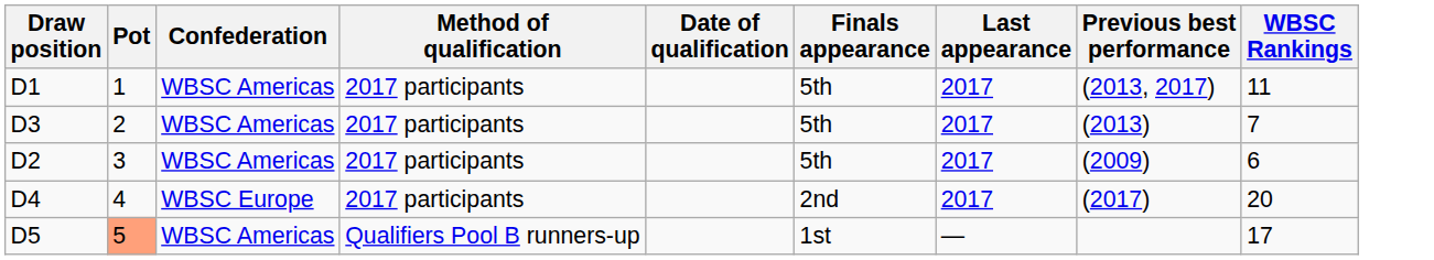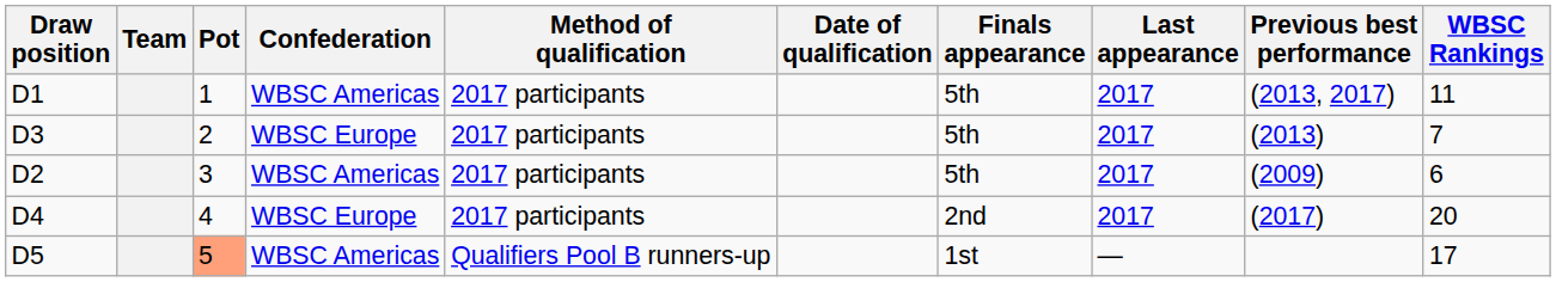 <table class="wikitable sortable plainrowheaders">
 <tr>
 <th scope="col">Draw<br>position</th>
+<th scope="col">Team</th>
 <th scope="col">Pot</th>
 <th scope="col">Confederation</th>
 <th scope="col">Method of<br>qualification</th>
 <th scope="col">Date of<br>qualification</th>
 <th scope="col">Finals<br>appearance</th>
 <th scope="col">Last<br>appearance</th>
 <th scope="col">Previous best<br>performance</th>
 <th scope="col"><a href='#'>WBSC<br>Rankings</a></th>
 </tr>
 <tr>
 <td>D1</td>
+<th scope="row"></th>
 <td>1</td>
 <td><a href='#'>WBSC Americas</a></td>
 <td><a href='#'>2017</a> participants</td>
 <td></td>
 <td>5th</td>
 <td><a href='#'>2017</a></td>
 <td><em></em> (<a href='#'>2013</a>, <a href='#'>2017</a>)</td>
 <td>11</td>
 </tr>
 <tr>
 <td>D3</td>
+<th scope="row"></th>
 <td>2</td>
-<td><a href='#'>WBSC Americas</a></td>
+<td><a href='#'>WBSC Europe</a></td>
 <td><a href='#'>2017</a> participants</td>
 <td></td>
 <td>5th</td>
 <td><a href='#'>2017</a></td>
 <td><strong></strong> (<a href='#'>2013</a>)</td>
 <td>7</td>
 </tr>
 <tr>
 <td>D2</td>
+<th scope="row"></th>
 <td>3</td>
 <td><a href='#'>WBSC Americas</a></td>
 <td><a href='#'>2017</a> participants</td>
 <td></td>
 <td>5th</td>
 <td><a href='#'>2017</a></td>
 <td> (<a href='#'>2009</a>)</td>
 <td>6</td>
 </tr>
 <tr>
 <td>D4</td>
+<th scope="row"></th>
 <td>4</td>
 <td><a href='#'>WBSC Europe</a></td>
 <td><a href='#'>2017</a> participants</td>
 <td></td>
 <td>2nd</td>
 <td><a href='#'>2017</a></td>
 <td> (<a href='#'>2017</a>)</td>
 <td>20</td>
 </tr>
 <tr>
 <td>D5</td>
+<th scope="row"></th>
 <td style="background: lightsalmon;">5</td>
 <td><a href='#'>WBSC Americas</a></td>
 <td><a href='#'>Qualifiers Pool B</a> runners-up</td>
 <td></td>
 <td>1st</td>
 <td>—</td>
 <td></td>
 <td>17</td>
 </tr>
 </table>
